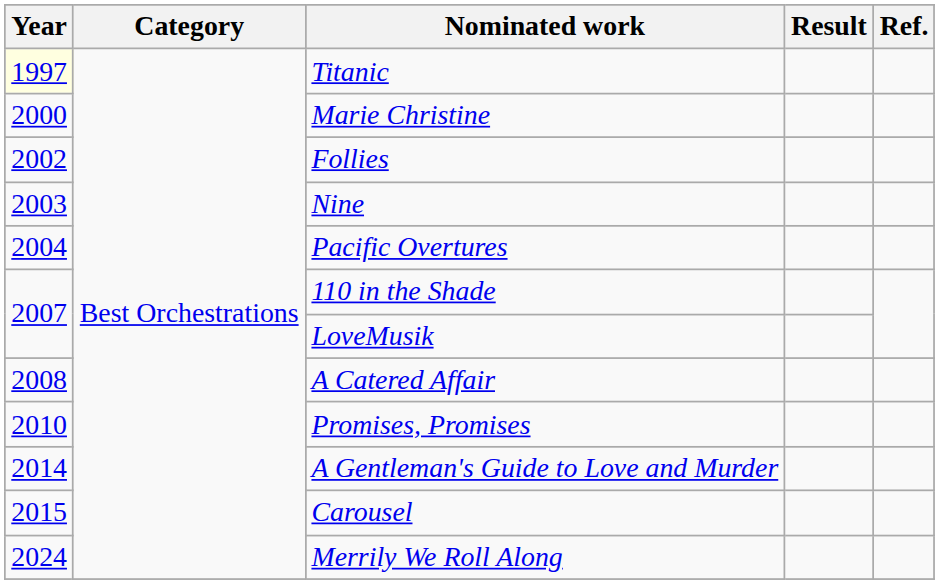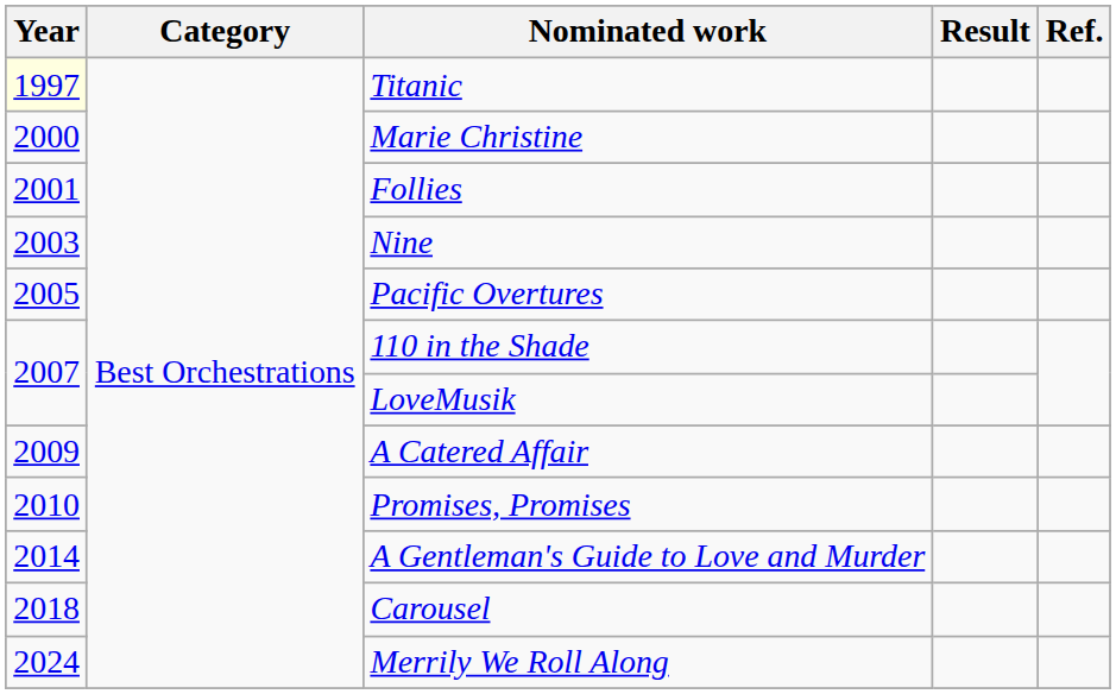 <table class="wikitable">
 <tr>
 <th>Year</th>
 <th>Category</th>
 <th>Nominated work</th>
 <th>Result</th>
 <th>Ref.</th>
 </tr>
 <tr>
 <td style="background: lightyellow;"><a href='#'>1997</a></td>
 <td rowspan="12"><a href='#'>Best Orchestrations</a></td>
 <td><em><a href='#'>Titanic</a></em></td>
 <td></td>
 <td align="center"></td>
 </tr>
 <tr>
 <td><a href='#'>2000</a></td>
 <td><em><a href='#'>Marie Christine</a></em></td>
 <td></td>
 <td align="center"></td>
 </tr>
 <tr>
-<td><a href='#'>2002</a></td>
+<td><a href='#'>2001</a></td>
 <td><em><a href='#'>Follies</a></em></td>
 <td></td>
 <td align="center"></td>
 </tr>
 <tr>
 <td><a href='#'>2003</a></td>
 <td><em><a href='#'>Nine</a></em></td>
 <td></td>
 <td align="center"></td>
 </tr>
 <tr>
-<td><a href='#'>2004</a></td>
+<td><a href='#'>2005</a></td>
 <td><em><a href='#'>Pacific Overtures</a></em></td>
 <td></td>
 <td align="center"></td>
 </tr>
 <tr>
 <td rowspan="2"><a href='#'>2007</a></td>
 <td><em><a href='#'>110 in the Shade</a></em></td>
 <td></td>
 <td align="center" rowspan="2"></td>
 </tr>
 <tr>
 <td><em><a href='#'>LoveMusik</a></em></td>
 <td></td>
 </tr>
 <tr>
-<td><a href='#'>2008</a></td>
+<td><a href='#'>2009</a></td>
 <td><em><a href='#'>A Catered Affair</a></em></td>
 <td></td>
 <td align="center"></td>
 </tr>
 <tr>
 <td><a href='#'>2010</a></td>
 <td><em><a href='#'>Promises, Promises</a></em></td>
 <td></td>
 <td align="center"></td>
 </tr>
 <tr>
 <td><a href='#'>2014</a></td>
 <td><em><a href='#'>A Gentleman's Guide to Love and Murder</a></em></td>
 <td></td>
 <td align="center"></td>
 </tr>
 <tr>
-<td><a href='#'>2015</a></td>
+<td><a href='#'>2018</a></td>
 <td><em><a href='#'>Carousel</a></em></td>
 <td></td>
 <td align="center"></td>
 </tr>
 <tr>
 <td><a href='#'>2024</a></td>
 <td><em><a href='#'>Merrily We Roll Along</a></em></td>
 <td></td>
 <td align="center"></td>
 </tr>
 </table>
